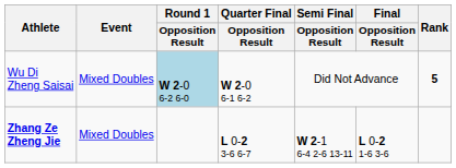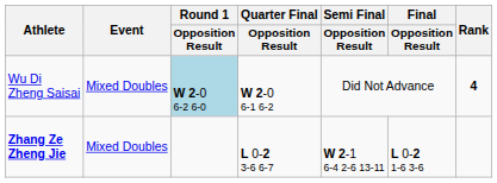 <table class="wikitable" style="font-size:90%">
 <tr>
 <th rowspan=2>Athlete</th>
 <th rowspan=2>Event</th>
 <th>Round 1</th>
 <th>Quarter Final</th>
 <th>Semi Final</th>
 <th>Final</th>
 <th rowspan=2>Rank</th>
 </tr>
 <tr style="font-size:95%">
 <th>Opposition<br>Result</th>
 <th>Opposition<br>Result</th>
 <th>Opposition<br>Result</th>
 <th>Opposition<br>Result</th>
 </tr>
 <tr>
 <td><a href='#'>Wu Di</a><br><a href='#'>Zheng Saisai</a></td>
 <td><a href='#'>Mixed Doubles</a></td>
 <td style="background: lightblue;"><br><br><strong>W</strong> <strong>2</strong>-0<br><small>6-2 6-0</small></td>
 <td><br><br><strong>W</strong> <strong>2</strong>-0<br><small>6-1 6-2</small></td>
 <td style="text-align:center;" colspan="2">Did Not Advance</td>
-<td align=center><strong>5</strong></td>
+<td align=center><strong>4</strong></td>
 </tr>
 <tr>
 <td><strong><a href='#'>Zhang Ze</a><br><a href='#'>Zheng Jie</a></strong></td>
 <td><a href='#'>Mixed Doubles</a></td>
 <td></td>
 <td><br><br><strong>L</strong> 0-<strong>2</strong><br><small>3-6 6-7</small></td>
 <td><br><br><strong>W</strong> <strong>2</strong>-1<br><small>6-4 2-6 13-11</small></td>
 <td><br><br><strong>L</strong> 0-<strong>2</strong><br><small>1-6 3-6</small></td>
 <td align=center></td>
 </tr>
 </table>
